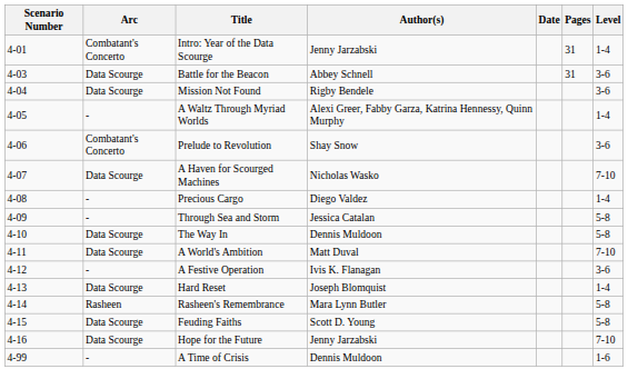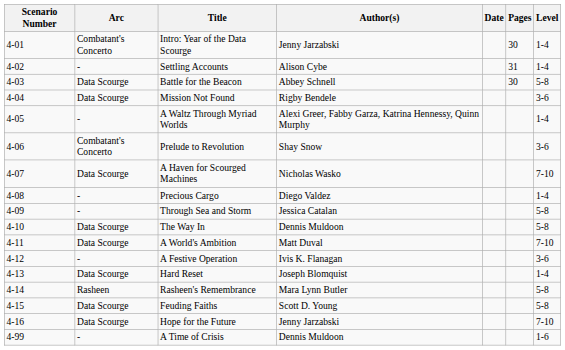 <table class="wikitable sortable" style="width:100%; font-size:95%; border:1">
 <tr>
 <th>Scenario Number</th>
 <th>Arc</th>
 <th>Title</th>
 <th>Author(s)</th>
 <th>Date</th>
 <th>Pages</th>
 <th>Level</th>
 </tr>
 <tr>
 <td>4-01</td>
 <td>Combatant's Concerto</td>
 <td>Intro: Year of the Data Scourge</td>
 <td>Jenny Jarzabski</td>
 <td></td>
+<td>30</td>
+<td>1-4</td>
+</tr>
+<tr>
+<td>4-02</td>
+<td>-</td>
+<td>Settling Accounts</td>
+<td>Alison Cybe</td>
+<td></td>
 <td>31</td>
 <td>1-4</td>
 </tr>
 <tr>
 <td>4-03</td>
 <td>Data Scourge</td>
 <td>Battle for the Beacon</td>
 <td>Abbey Schnell</td>
 <td></td>
-<td>31</td>
-<td>3-6</td>
+<td>30</td>
+<td>5-8</td>
 </tr>
 <tr>
 <td>4-04</td>
 <td>Data Scourge</td>
 <td>Mission Not Found</td>
 <td>Rigby Bendele</td>
 <td></td>
 <td></td>
 <td>3-6</td>
 </tr>
 <tr>
 <td>4-05</td>
 <td>-</td>
 <td>A Waltz Through Myriad Worlds</td>
 <td>Alexi Greer, Fabby Garza, Katrina Hennessy, Quinn Murphy</td>
 <td></td>
 <td></td>
 <td>1-4</td>
 </tr>
 <tr>
 <td>4-06</td>
 <td>Combatant's Concerto</td>
 <td>Prelude to Revolution</td>
 <td>Shay Snow</td>
 <td></td>
 <td></td>
 <td>3-6</td>
 </tr>
 <tr>
 <td>4-07</td>
 <td>Data Scourge</td>
 <td>A Haven for Scourged Machines</td>
 <td>Nicholas Wasko</td>
 <td></td>
 <td></td>
 <td>7-10</td>
 </tr>
 <tr>
 <td>4-08</td>
 <td>-</td>
 <td>Precious Cargo</td>
 <td>Diego Valdez</td>
 <td></td>
 <td></td>
 <td>1-4</td>
 </tr>
 <tr>
 <td>4-09</td>
 <td>-</td>
 <td>Through Sea and Storm</td>
 <td>Jessica Catalan</td>
 <td></td>
 <td></td>
 <td>5-8</td>
 </tr>
 <tr>
 <td>4-10</td>
 <td>Data Scourge</td>
 <td>The Way In</td>
 <td>Dennis Muldoon</td>
 <td></td>
 <td></td>
 <td>5-8</td>
 </tr>
 <tr>
 <td>4-11</td>
 <td>Data Scourge</td>
 <td>A World's Ambition</td>
 <td>Matt Duval</td>
 <td></td>
 <td></td>
 <td>7-10</td>
 </tr>
 <tr>
 <td>4-12</td>
 <td>-</td>
 <td>A Festive Operation</td>
 <td>Ivis K. Flanagan</td>
 <td></td>
 <td></td>
 <td>3-6</td>
 </tr>
 <tr>
 <td>4-13</td>
 <td>Data Scourge</td>
 <td>Hard Reset</td>
 <td>Joseph Blomquist</td>
 <td></td>
 <td></td>
 <td>1-4</td>
 </tr>
 <tr>
 <td>4-14</td>
 <td>Rasheen</td>
 <td>Rasheen's Remembrance</td>
 <td>Mara Lynn Butler</td>
 <td></td>
 <td></td>
 <td>5-8</td>
 </tr>
 <tr>
 <td>4-15</td>
 <td>Data Scourge</td>
 <td>Feuding Faiths</td>
 <td>Scott D. Young</td>
 <td></td>
 <td></td>
 <td>5-8</td>
 </tr>
 <tr>
 <td>4-16</td>
 <td>Data Scourge</td>
 <td>Hope for the Future</td>
 <td>Jenny Jarzabski</td>
 <td></td>
 <td></td>
 <td>7-10</td>
 </tr>
 <tr>
 <td>4-99</td>
 <td>-</td>
 <td>A Time of Crisis</td>
 <td>Dennis Muldoon</td>
 <td></td>
 <td></td>
 <td>1-6</td>
 </tr>
 </table>
